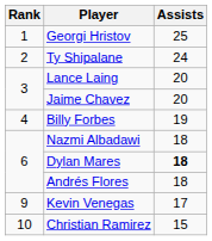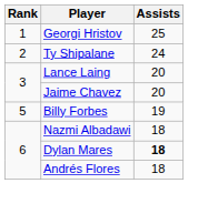 <table class="wikitable">
 <tr>
 <th>Rank</th>
 <th>Player</th>
 <th>Assists</th>
 </tr>
 <tr>
 <td align=center>1</td>
 <td> <a href='#'>Georgi Hristov</a></td>
 <td align=center>25</td>
 </tr>
 <tr>
 <td align=center>2</td>
 <td> <a href='#'>Ty Shipalane</a></td>
 <td align=center>24</td>
 </tr>
 <tr>
 <td rowspan="2" style="text-align:center;">3</td>
 <td> <a href='#'>Lance Laing</a></td>
 <td align=center>20</td>
 </tr>
 <tr>
 <td> <a href='#'>Jaime Chavez</a></td>
 <td align=center>20</td>
 </tr>
 <tr>
-<td align=center>4</td>
+<td align=center>5</td>
 <td> <a href='#'>Billy Forbes</a></td>
 <td align=center>19</td>
 </tr>
 <tr>
 <td rowspan="3" style="text-align:center;">6</td>
 <td> <a href='#'>Nazmi Albadawi</a></td>
 <td align=center>18</td>
 </tr>
 <tr>
 <td> <a href='#'>Dylan Mares</a></td>
 <td align=center><strong>18</strong></td>
 </tr>
 <tr>
 <td> <a href='#'>Andrés Flores</a></td>
 <td align=center>18</td>
 </tr>
-<tr>
-<td align=center>9</td>
-<td> <a href='#'>Kevin Venegas</a></td>
-<td align=center>17</td>
-</tr>
-<tr>
-<td align=center>10</td>
-<td> <a href='#'>Christian Ramirez</a></td>
-<td align=center>15</td>
-</tr>
 </table>
